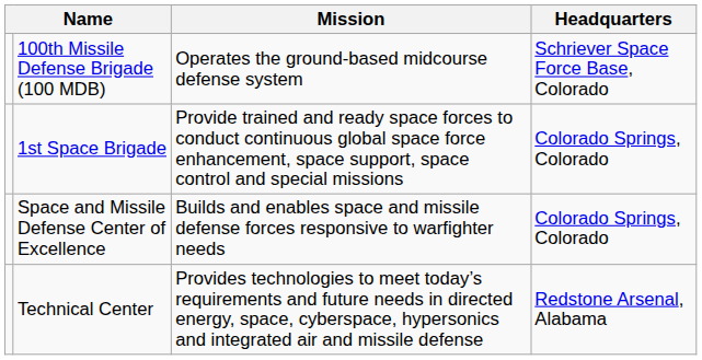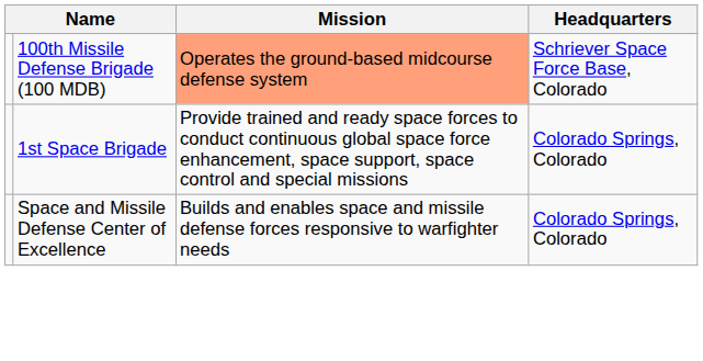 <table class="wikitable">
 <tr>
 <th colspan=2>Name</th>
 <th>Mission</th>
 <th>Headquarters</th>
 </tr>
 <tr>
 <td></td>
 <td><a href='#'>100th Missile Defense Brigade</a> (100 MDB)</td>
-<td>Operates the ground-based midcourse defense system</td>
+<td style="background: lightsalmon;">Operates the ground-based midcourse defense system</td>
 <td><a href='#'>Schriever Space Force Base</a>, Colorado</td>
 </tr>
 <tr>
 <td></td>
 <td><a href='#'>1st Space Brigade</a></td>
 <td>Provide trained and ready space forces to conduct continuous global space force enhancement, space support, space control and special missions</td>
 <td><a href='#'>Colorado Springs</a>, Colorado</td>
 </tr>
 <tr>
 <td></td>
 <td>Space and Missile Defense Center of Excellence</td>
 <td>Builds and enables space and missile defense forces responsive to warfighter needs</td>
 <td><a href='#'>Colorado Springs</a>, Colorado</td>
 </tr>
-<tr>
-<td></td>
-<td>Technical Center</td>
-<td>Provides technologies to meet today’s requirements and future needs in directed energy, space, cyberspace, hypersonics and integrated air and missile defense</td>
-<td><a href='#'>Redstone Arsenal</a>, Alabama</td>
-</tr>
 </table>
